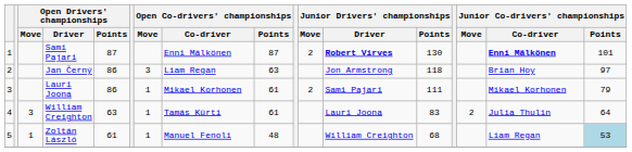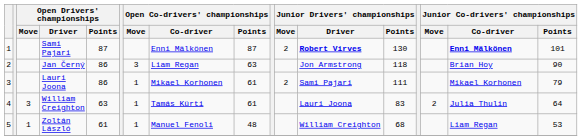 <table class="wikitable" style="font-size:85%;">
 <tr>
 <th rowspan="2"></th>
 <th rowspan="7" style="width:5px;"></th>
 <th colspan="3">Open Drivers' championships</th>
 <th rowspan="7" style="width:5px;"></th>
 <th colspan="3" nowrap>Open Co-drivers' championships</th>
 <th rowspan="7" style="width:5px;"></th>
 <th colspan="3" nowrap>Junior Drivers' championships</th>
 <th rowspan="7" style="width:5px;"></th>
 <th colspan="3" nowrap>Junior Co-drivers' championships</th>
 </tr>
 <tr>
 <th>Move</th>
 <th>Driver</th>
 <th>Points</th>
 <th>Move</th>
 <th>Co-driver</th>
 <th>Points</th>
 <th>Move</th>
 <th>Driver</th>
 <th>Points</th>
 <th>Move</th>
 <th>Co-driver</th>
 <th>Points</th>
 </tr>
 <tr>
 <td align="center">1</td>
 <td align="center"></td>
 <td><a href='#'>Sami Pajari</a></td>
 <td align="center">87</td>
 <td align="center"></td>
 <td><a href='#'>Enni Mälkönen</a></td>
 <td align="center">87</td>
 <td align="center"> 2</td>
 <td><strong><a href='#'>Robert Virves</a></strong></td>
 <td align="center">130</td>
 <td align="center"></td>
 <td><strong><a href='#'>Enni Mälkönen</a></strong></td>
 <td align="center">101</td>
 </tr>
 <tr>
 <td align="center">2</td>
 <td align="center"></td>
 <td><a href='#'>Jan Černý</a></td>
 <td align="center">86</td>
 <td align="center"> 3</td>
 <td><a href='#'>Liam Regan</a></td>
 <td align="center">63</td>
 <td align="center"></td>
 <td><a href='#'>Jon Armstrong</a></td>
 <td align="center">118</td>
 <td align="center"></td>
 <td><a href='#'>Brian Hoy</a></td>
-<td align="center">97</td>
+<td align="center">90</td>
 </tr>
 <tr>
 <td align="center">3</td>
 <td align="center"></td>
 <td><a href='#'>Lauri Joona</a></td>
 <td align="center">86</td>
 <td align="center"> 1</td>
 <td><a href='#'>Mikael Korhonen</a></td>
 <td align="center">61</td>
 <td align="center"> 2</td>
 <td><a href='#'>Sami Pajari</a></td>
 <td align="center">111</td>
 <td align="center"></td>
 <td><a href='#'>Mikael Korhonen</a></td>
 <td align="center">79</td>
 </tr>
 <tr>
 <td align="center">4</td>
 <td align="center"> 3</td>
 <td><a href='#'>William Creighton</a></td>
 <td align="center">63</td>
 <td align="center"> 1</td>
 <td><a href='#'>Tamás Kürti</a></td>
 <td align="center">61</td>
 <td align="center"></td>
 <td><a href='#'>Lauri Joona</a></td>
 <td align="center">83</td>
 <td align="center"> 2</td>
 <td><a href='#'>Julia Thulin</a></td>
 <td align="center">64</td>
 </tr>
 <tr>
 <td align="center">5</td>
 <td align="center"> 1</td>
 <td><a href='#'>Zoltán László</a></td>
 <td align="center">61</td>
 <td align="center"> 1</td>
 <td><a href='#'>Manuel Fenoli</a></td>
 <td align="center">48</td>
 <td align="center"></td>
 <td><a href='#'>William Creighton</a></td>
 <td align="center">68</td>
 <td align="center"></td>
 <td><a href='#'>Liam Regan</a></td>
-<td align="center" style="background: lightblue;">53</td>
+<td align="center">53</td>
 </tr>
 <tr>
 </tr>
 </table>
